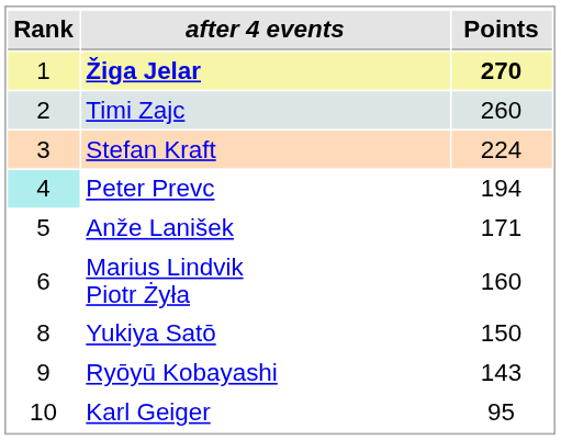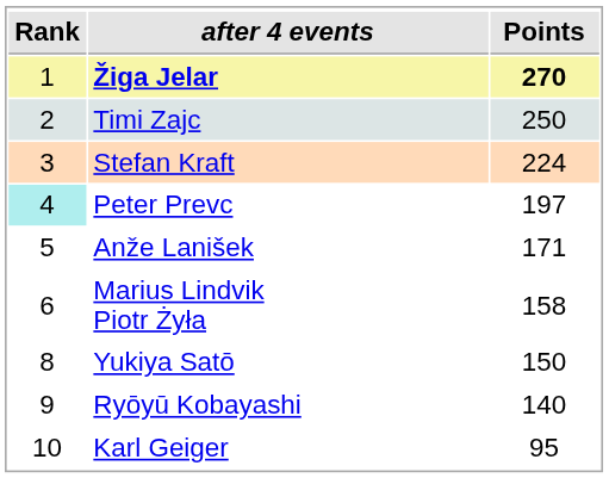 <table cellspacing="1" cellpadding="3" style="border:1px solid #AAAAAA;font-size:86%">
 <tr style="background-color: #E4E4E4;">
 </tr>
 <tr style="background-color: #E4E4E4;">
 <th style="border-bottom:1px solid #AAAAAA; width: 10px;">Rank</th>
 <th style="border-bottom:1px solid #AAAAAA; width: 200px;"><em>after 4 events</em></th>
 <th style="border-bottom:1px solid #AAAAAA; width: 50px;">Points</th>
 </tr>
 <tr style="background:#f7f6a8;">
 <td align=center>1</td>
 <td> <strong><a href='#'>Žiga Jelar</a></strong> </td>
 <td align=center><strong>270</strong></td>
 </tr>
 <tr style="background:#dce5e5;">
 <td align=center>2</td>
 <td> <a href='#'>Timi Zajc</a></td>
-<td align=center>260</td>
+<td align=center>250</td>
 </tr>
 <tr style="background:#ffdab9;">
 <td align=center>3</td>
 <td> <a href='#'>Stefan Kraft</a></td>
 <td align=center>224</td>
 </tr>
 <tr>
 <td align=center style="background: paleturquoise;">4</td>
 <td> <a href='#'>Peter Prevc</a></td>
-<td align=center>194</td>
+<td align=center>197</td>
 </tr>
 <tr>
 <td align=center>5</td>
 <td> <a href='#'>Anže Lanišek</a></td>
 <td align=center>171</td>
 </tr>
 <tr>
 <td align=center>6</td>
 <td> <a href='#'>Marius Lindvik</a><br> <a href='#'>Piotr Żyła</a></td>
-<td align=center>160</td>
+<td align=center>158</td>
 </tr>
 <tr>
 <td align=center>8</td>
 <td> <a href='#'>Yukiya Satō</a></td>
 <td align=center>150</td>
 </tr>
 <tr>
 <td align=center>9</td>
 <td> <a href='#'>Ryōyū Kobayashi</a></td>
-<td align=center>143</td>
+<td align=center>140</td>
 </tr>
 <tr>
 <td align=center>10</td>
 <td> <a href='#'>Karl Geiger</a></td>
 <td align=center>95</td>
 </tr>
 </table>
